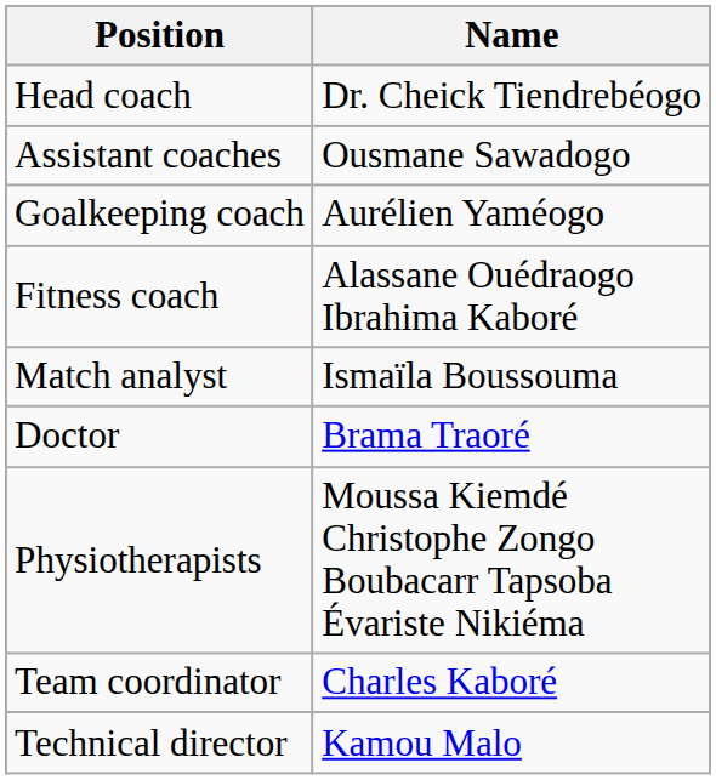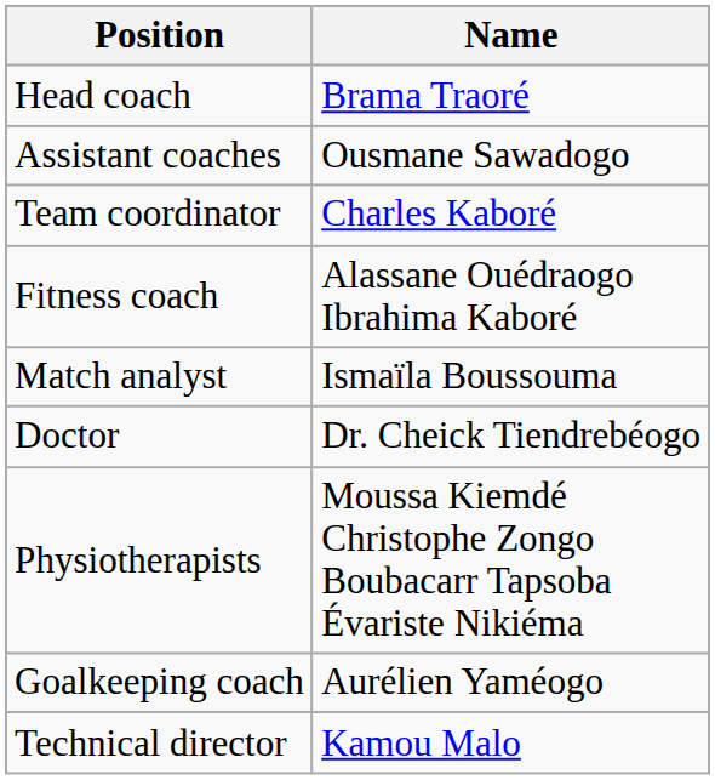 <table class="wikitable">
 <tr>
 <th>Position</th>
 <th>Name</th>
 </tr>
 <tr>
 <td>Head coach</td>
-<td> Dr. Cheick Tiendrebéogo</td>
+<td> <a href='#'>Brama Traoré</a></td>
 </tr>
 <tr>
 <td>Assistant coaches</td>
 <td> Ousmane Sawadogo</td>
 </tr>
 <tr>
-<td>Goalkeeping coach</td>
-<td> Aurélien Yaméogo</td>
+<td>Team coordinator</td>
+<td> <a href='#'>Charles Kaboré</a></td>
 </tr>
 <tr>
 <td>Fitness coach</td>
 <td> Alassane Ouédraogo<br> Ibrahima Kaboré</td>
 </tr>
 <tr>
 <td>Match analyst</td>
 <td> Ismaïla Boussouma</td>
 </tr>
 <tr>
 <td>Doctor</td>
-<td> <a href='#'>Brama Traoré</a></td>
+<td> Dr. Cheick Tiendrebéogo</td>
 </tr>
 <tr>
 <td>Physiotherapists</td>
 <td> Moussa Kiemdé<br> Christophe Zongo<br> Boubacarr Tapsoba<br> Évariste Nikiéma</td>
 </tr>
 <tr>
-<td>Team coordinator</td>
-<td> <a href='#'>Charles Kaboré</a></td>
+<td>Goalkeeping coach</td>
+<td> Aurélien Yaméogo</td>
 </tr>
 <tr>
 <td>Technical director</td>
 <td> <a href='#'>Kamou Malo</a></td>
 </tr>
 </table>
